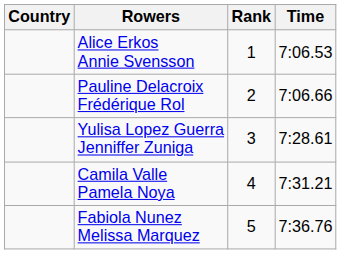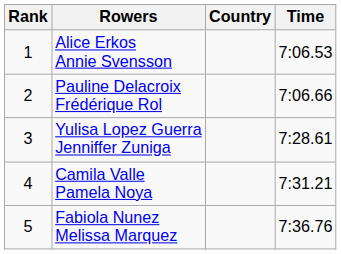 <table class="wikitable" style="text-align:center">
 <tr>
+<th>Rank</th>
+<th>Rowers</th>
 <th>Country</th>
-<th>Rowers</th>
-<th>Rank</th>
 <th>Time</th>
 </tr>
 <tr>
+<td>1</td>
+<td align="left"><a href='#'>Alice Erkos</a><br><a href='#'>Annie Svensson</a></td>
 <td align="left"></td>
-<td align="left"><a href='#'>Alice Erkos</a><br><a href='#'>Annie Svensson</a></td>
-<td>1</td>
 <td>7:06.53</td>
 </tr>
 <tr>
+<td>2</td>
+<td align="left"><a href='#'>Pauline Delacroix</a><br><a href='#'>Frédérique Rol</a></td>
 <td align="left"></td>
-<td align="left"><a href='#'>Pauline Delacroix</a><br><a href='#'>Frédérique Rol</a></td>
-<td>2</td>
 <td>7:06.66</td>
 </tr>
 <tr>
+<td>3</td>
+<td align="left"><a href='#'>Yulisa Lopez Guerra</a><br><a href='#'>Jenniffer Zuniga</a></td>
 <td align="left"></td>
-<td align="left"><a href='#'>Yulisa Lopez Guerra</a><br><a href='#'>Jenniffer Zuniga</a></td>
-<td>3</td>
 <td>7:28.61</td>
 </tr>
 <tr>
+<td>4</td>
+<td align="left"><a href='#'>Camila Valle</a><br><a href='#'>Pamela Noya</a></td>
 <td align="left"></td>
-<td align="left"><a href='#'>Camila Valle</a><br><a href='#'>Pamela Noya</a></td>
-<td>4</td>
 <td>7:31.21</td>
 </tr>
 <tr>
+<td>5</td>
+<td align="left"><a href='#'>Fabiola Nunez</a><br><a href='#'>Melissa Marquez</a></td>
 <td align="left"></td>
-<td align="left"><a href='#'>Fabiola Nunez</a><br><a href='#'>Melissa Marquez</a></td>
-<td>5</td>
 <td>7:36.76</td>
 </tr>
 </table>
